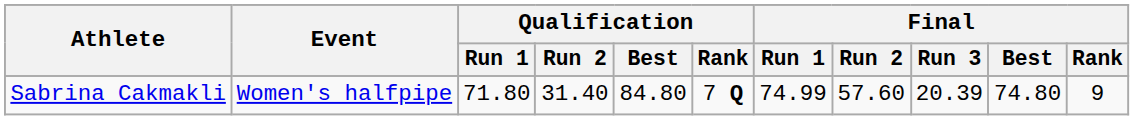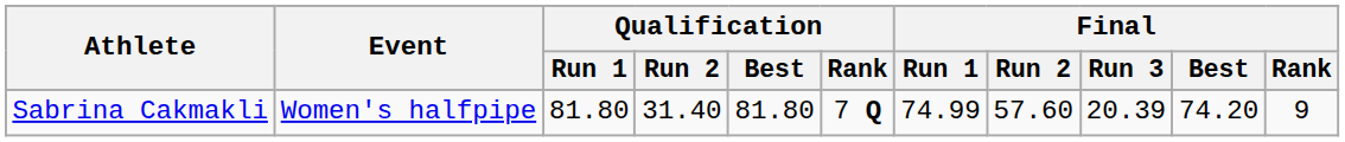 <table class="wikitable" style="font-size:90%">
 <tr>
 <th rowspan="2">Athlete</th>
 <th rowspan="2">Event</th>
 <th colspan="4">Qualification</th>
 <th colspan="5">Final</th>
 </tr>
 <tr style="font-size:95%">
 <th>Run 1</th>
 <th>Run 2</th>
 <th>Best</th>
 <th>Rank</th>
 <th>Run 1</th>
 <th>Run 2</th>
 <th>Run 3</th>
 <th>Best</th>
 <th>Rank</th>
 </tr>
 <tr align=center>
 <td align=left><a href='#'>Sabrina Cakmakli</a></td>
 <td><a href='#'>Women's halfpipe</a></td>
-<td>71.80</td>
+<td>81.80</td>
 <td>31.40</td>
-<td>84.80</td>
+<td>81.80</td>
 <td>7 <strong>Q</strong></td>
 <td>74.99</td>
 <td>57.60</td>
 <td>20.39</td>
-<td>74.80</td>
+<td>74.20</td>
 <td>9</td>
 </tr>
 </table>
